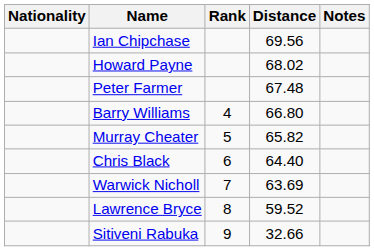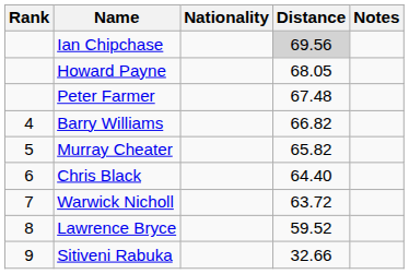 <table class="wikitable sortable" style=" text-align:center;">
 <tr>
+<th scope=col>Rank</th>
+<th scope=col>Name</th>
 <th scope=col>Nationality</th>
-<th scope=col>Name</th>
-<th scope=col>Rank</th>
 <th scope=col>Distance</th>
 <th scope=col>Notes</th>
 </tr>
 <tr>
+<td></td>
+<td style="text-align:left;"><a href='#'>Ian Chipchase</a></td>
 <td style="text-align:left;"></td>
-<td style="text-align:left;"><a href='#'>Ian Chipchase</a></td>
-<td></td>
-<td>69.56</td>
+<td style="background: lightgrey;">69.56</td>
 <td></td>
 </tr>
 <tr>
+<td></td>
+<td style="text-align:left;"><a href='#'>Howard Payne</a></td>
 <td style="text-align:left;"></td>
-<td style="text-align:left;"><a href='#'>Howard Payne</a></td>
-<td></td>
-<td>68.02</td>
+<td>68.05</td>
 <td></td>
 </tr>
 <tr>
+<td></td>
+<td style="text-align:left;"><a href='#'>Peter Farmer</a></td>
 <td style="text-align:left;"></td>
-<td style="text-align:left;"><a href='#'>Peter Farmer</a></td>
-<td></td>
 <td>67.48</td>
 <td></td>
 </tr>
 <tr>
+<td>4</td>
+<td style="text-align:left;"><a href='#'>Barry Williams</a></td>
 <td style="text-align:left;"></td>
-<td style="text-align:left;"><a href='#'>Barry Williams</a></td>
-<td>4</td>
-<td>66.80</td>
+<td>66.82</td>
 <td></td>
 </tr>
 <tr>
+<td>5</td>
+<td style="text-align:left;"><a href='#'>Murray Cheater</a></td>
 <td style="text-align:left;"></td>
-<td style="text-align:left;"><a href='#'>Murray Cheater</a></td>
-<td>5</td>
 <td>65.82</td>
 <td></td>
 </tr>
 <tr>
+<td>6</td>
+<td style="text-align:left;"><a href='#'>Chris Black</a></td>
 <td style="text-align:left;"></td>
-<td style="text-align:left;"><a href='#'>Chris Black</a></td>
-<td>6</td>
 <td>64.40</td>
 <td></td>
 </tr>
 <tr>
+<td>7</td>
+<td style="text-align:left;"><a href='#'>Warwick Nicholl</a></td>
 <td style="text-align:left;"></td>
-<td style="text-align:left;"><a href='#'>Warwick Nicholl</a></td>
-<td>7</td>
-<td>63.69</td>
+<td>63.72</td>
 <td></td>
 </tr>
 <tr>
+<td>8</td>
+<td style="text-align:left;"><a href='#'>Lawrence Bryce</a></td>
 <td style="text-align:left;"></td>
-<td style="text-align:left;"><a href='#'>Lawrence Bryce</a></td>
-<td>8</td>
 <td>59.52</td>
 <td></td>
 </tr>
 <tr>
+<td>9</td>
+<td style="text-align:left;"><a href='#'>Sitiveni Rabuka</a></td>
 <td style="text-align:left;"></td>
-<td style="text-align:left;"><a href='#'>Sitiveni Rabuka</a></td>
-<td>9</td>
 <td>32.66</td>
 <td></td>
 </tr>
 </table>
